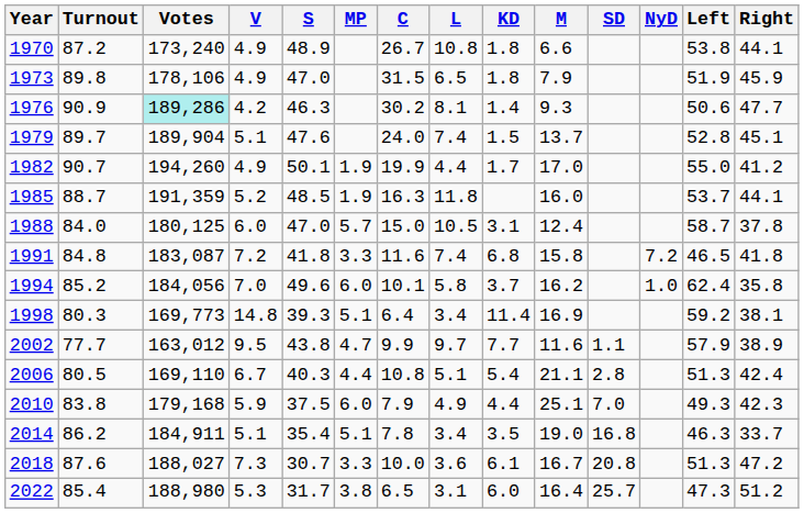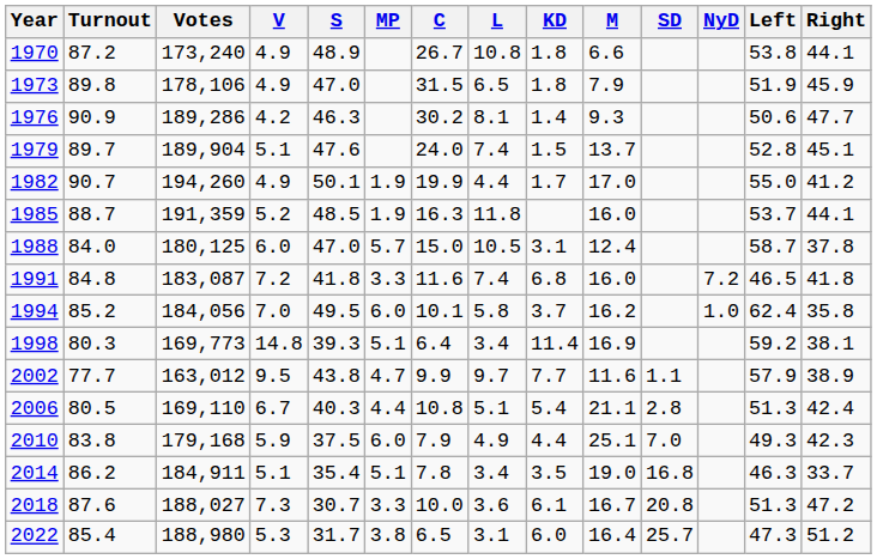 <table class="wikitable sortable" style="font-size: 95%;">
 <tr>
 <th>Year</th>
 <th>Turnout</th>
 <th>Votes</th>
 <th><a href='#'>V</a></th>
 <th><a href='#'>S</a></th>
 <th><a href='#'>MP</a></th>
 <th><a href='#'>C</a></th>
 <th><a href='#'>L</a></th>
 <th><a href='#'>KD</a></th>
 <th><a href='#'>M</a></th>
 <th><a href='#'>SD</a></th>
 <th><a href='#'>NyD</a></th>
 <th>Left</th>
 <th>Right</th>
 </tr>
 <tr>
 <td><a href='#'>1970</a></td>
 <td>87.2</td>
 <td>173,240</td>
 <td>4.9</td>
 <td>48.9</td>
 <td></td>
 <td>26.7</td>
 <td>10.8</td>
 <td>1.8</td>
 <td>6.6</td>
 <td></td>
 <td></td>
 <td>53.8</td>
 <td>44.1</td>
 </tr>
 <tr>
 <td><a href='#'>1973</a></td>
 <td>89.8</td>
 <td>178,106</td>
 <td>4.9</td>
 <td>47.0</td>
 <td></td>
 <td>31.5</td>
 <td>6.5</td>
 <td>1.8</td>
 <td>7.9</td>
 <td></td>
 <td></td>
 <td>51.9</td>
 <td>45.9</td>
 </tr>
 <tr>
 <td><a href='#'>1976</a></td>
 <td>90.9</td>
-<td style="background: paleturquoise;">189,286</td>
+<td>189,286</td>
 <td>4.2</td>
 <td>46.3</td>
 <td></td>
 <td>30.2</td>
 <td>8.1</td>
 <td>1.4</td>
 <td>9.3</td>
 <td></td>
 <td></td>
 <td>50.6</td>
 <td>47.7</td>
 </tr>
 <tr>
 <td><a href='#'>1979</a></td>
 <td>89.7</td>
 <td>189,904</td>
 <td>5.1</td>
 <td>47.6</td>
 <td></td>
 <td>24.0</td>
 <td>7.4</td>
 <td>1.5</td>
 <td>13.7</td>
 <td></td>
 <td></td>
 <td>52.8</td>
 <td>45.1</td>
 </tr>
 <tr>
 <td><a href='#'>1982</a></td>
 <td>90.7</td>
 <td>194,260</td>
 <td>4.9</td>
 <td>50.1</td>
 <td>1.9</td>
 <td>19.9</td>
 <td>4.4</td>
 <td>1.7</td>
 <td>17.0</td>
 <td></td>
 <td></td>
 <td>55.0</td>
 <td>41.2</td>
 </tr>
 <tr>
 <td><a href='#'>1985</a></td>
 <td>88.7</td>
 <td>191,359</td>
 <td>5.2</td>
 <td>48.5</td>
 <td>1.9</td>
 <td>16.3</td>
 <td>11.8</td>
 <td></td>
 <td>16.0</td>
 <td></td>
 <td></td>
 <td>53.7</td>
 <td>44.1</td>
 </tr>
 <tr>
 <td><a href='#'>1988</a></td>
 <td>84.0</td>
 <td>180,125</td>
 <td>6.0</td>
 <td>47.0</td>
 <td>5.7</td>
 <td>15.0</td>
 <td>10.5</td>
 <td>3.1</td>
 <td>12.4</td>
 <td></td>
 <td></td>
 <td>58.7</td>
 <td>37.8</td>
 </tr>
 <tr>
 <td><a href='#'>1991</a></td>
 <td>84.8</td>
 <td>183,087</td>
 <td>7.2</td>
 <td>41.8</td>
 <td>3.3</td>
 <td>11.6</td>
 <td>7.4</td>
 <td>6.8</td>
-<td>15.8</td>
+<td>16.0</td>
 <td></td>
 <td>7.2</td>
 <td>46.5</td>
 <td>41.8</td>
 </tr>
 <tr>
 <td><a href='#'>1994</a></td>
 <td>85.2</td>
 <td>184,056</td>
 <td>7.0</td>
-<td>49.6</td>
+<td>49.5</td>
 <td>6.0</td>
 <td>10.1</td>
 <td>5.8</td>
 <td>3.7</td>
 <td>16.2</td>
 <td></td>
 <td>1.0</td>
 <td>62.4</td>
 <td>35.8</td>
 </tr>
 <tr>
 <td><a href='#'>1998</a></td>
 <td>80.3</td>
 <td>169,773</td>
 <td>14.8</td>
 <td>39.3</td>
 <td>5.1</td>
 <td>6.4</td>
 <td>3.4</td>
 <td>11.4</td>
 <td>16.9</td>
 <td></td>
 <td></td>
 <td>59.2</td>
 <td>38.1</td>
 </tr>
 <tr>
 <td><a href='#'>2002</a></td>
 <td>77.7</td>
 <td>163,012</td>
 <td>9.5</td>
 <td>43.8</td>
 <td>4.7</td>
 <td>9.9</td>
 <td>9.7</td>
 <td>7.7</td>
 <td>11.6</td>
 <td>1.1</td>
 <td></td>
 <td>57.9</td>
 <td>38.9</td>
 </tr>
 <tr>
 <td><a href='#'>2006</a></td>
 <td>80.5</td>
 <td>169,110</td>
 <td>6.7</td>
 <td>40.3</td>
 <td>4.4</td>
 <td>10.8</td>
 <td>5.1</td>
 <td>5.4</td>
 <td>21.1</td>
 <td>2.8</td>
 <td></td>
 <td>51.3</td>
 <td>42.4</td>
 </tr>
 <tr>
 <td><a href='#'>2010</a></td>
 <td>83.8</td>
 <td>179,168</td>
 <td>5.9</td>
 <td>37.5</td>
 <td>6.0</td>
 <td>7.9</td>
 <td>4.9</td>
 <td>4.4</td>
 <td>25.1</td>
 <td>7.0</td>
 <td></td>
 <td>49.3</td>
 <td>42.3</td>
 </tr>
 <tr>
 <td><a href='#'>2014</a></td>
 <td>86.2</td>
 <td>184,911</td>
 <td>5.1</td>
 <td>35.4</td>
 <td>5.1</td>
 <td>7.8</td>
 <td>3.4</td>
 <td>3.5</td>
 <td>19.0</td>
 <td>16.8</td>
 <td></td>
 <td>46.3</td>
 <td>33.7</td>
 </tr>
 <tr>
 <td><a href='#'>2018</a></td>
 <td>87.6</td>
 <td>188,027</td>
 <td>7.3</td>
 <td>30.7</td>
 <td>3.3</td>
 <td>10.0</td>
 <td>3.6</td>
 <td>6.1</td>
 <td>16.7</td>
 <td>20.8</td>
 <td></td>
 <td>51.3</td>
 <td>47.2</td>
 </tr>
 <tr>
 <td><a href='#'>2022</a></td>
 <td>85.4</td>
 <td>188,980</td>
 <td>5.3</td>
 <td>31.7</td>
 <td>3.8</td>
 <td>6.5</td>
 <td>3.1</td>
 <td>6.0</td>
 <td>16.4</td>
 <td>25.7</td>
 <td></td>
 <td>47.3</td>
 <td>51.2</td>
 </tr>
 </table>
